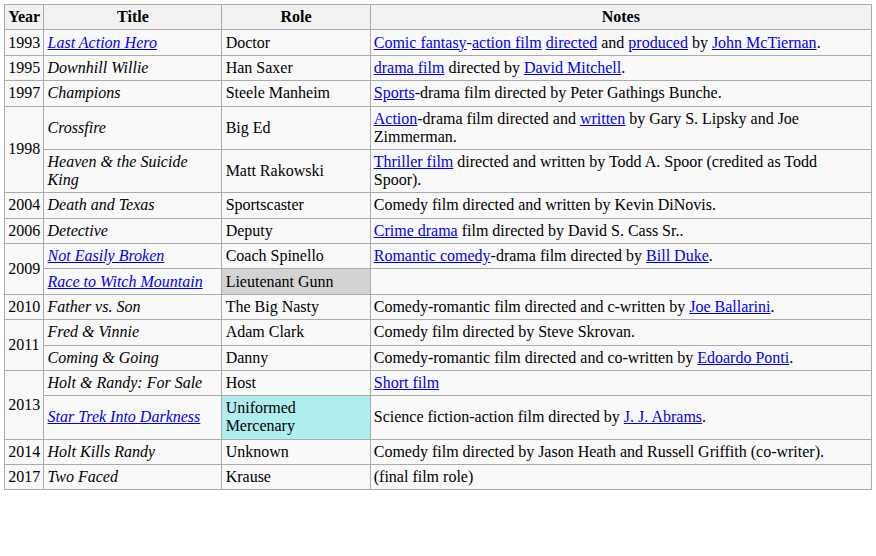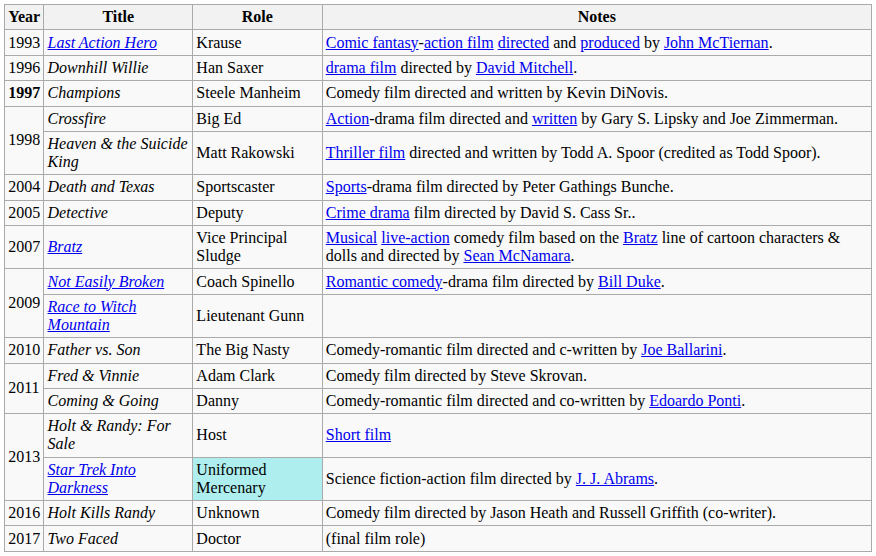 <table class="wikitable sortable">
 <tr 1997: Starshp Troopers>
 <th>Year</th>
 <th>Title</th>
 <th>Role</th>
 <th>Notes</th>
 </tr>
 <tr>
 <td>1993</td>
 <td><em><a href='#'>Last Action Hero</a></em></td>
-<td>Doctor</td>
+<td>Krause</td>
 <td><a href='#'>Comic fantasy</a>-<a href='#'>action film</a> <a href='#'>directed</a> and <a href='#'>produced</a> by <a href='#'>John McTiernan</a>.</td>
 </tr>
 <tr>
-<td>1995</td>
+<td>1996</td>
 <td><em>Downhill Willie</em></td>
 <td>Han Saxer</td>
 <td><a href='#'>drama film</a> directed by <a href='#'>David Mitchell</a>.</td>
 </tr>
 <tr>
-<td>1997</td>
+<td><strong>1997</strong></td>
 <td><em>Champions</em></td>
 <td>Steele Manheim</td>
-<td><a href='#'>Sports</a>-drama film directed by Peter Gathings Bunche.</td>
+<td>Comedy film directed and written by Kevin DiNovis.</td>
 </tr>
 <tr>
 <td rowspan="2">1998</td>
 <td><em>Crossfire</em></td>
 <td>Big Ed</td>
 <td><a href='#'>Action</a>-drama film directed and <a href='#'>written</a> by Gary S. Lipsky and  Joe Zimmerman.</td>
 </tr>
 <tr>
 <td><em>Heaven & the Suicide King</em></td>
 <td>Matt Rakowski</td>
 <td><a href='#'>Thriller film</a> directed and written by Todd A. Spoor (credited as Todd Spoor).</td>
 </tr>
 <tr>
 <td>2004</td>
 <td><em>Death and Texas</em></td>
 <td>Sportscaster</td>
-<td>Comedy film directed and written by Kevin DiNovis.</td>
+<td><a href='#'>Sports</a>-drama film directed by Peter Gathings Bunche.</td>
 </tr>
 <tr>
-<td>2006</td>
+<td>2005</td>
 <td><em>Detective</em></td>
 <td>Deputy</td>
 <td><a href='#'>Crime drama</a> film directed by David S. Cass Sr..</td>
+</tr>
+<tr>
+<td>2007</td>
+<td><em><a href='#'>Bratz</a></em></td>
+<td>Vice Principal Sludge</td>
+<td><a href='#'>Musical</a> <a href='#'>live-action</a> comedy film based on the <a href='#'>Bratz</a> line of cartoon characters & dolls and directed by <a href='#'>Sean McNamara</a>.</td>
 </tr>
 <tr>
 <td rowspan="2">2009</td>
 <td><em><a href='#'>Not Easily Broken</a></em></td>
 <td>Coach Spinello</td>
 <td><a href='#'>Romantic comedy</a>-drama film directed by <a href='#'>Bill Duke</a>.</td>
 </tr>
 <tr>
 <td><em><a href='#'>Race to Witch Mountain</a></em></td>
-<td style="background: lightgrey;">Lieutenant Gunn</td>
+<td>Lieutenant Gunn</td>
 <td></td>
 </tr>
 <tr>
 <td>2010</td>
 <td><em>Father vs. Son</em></td>
 <td>The Big Nasty</td>
 <td>Comedy-romantic film directed and c-written by <a href='#'>Joe Ballarini</a>.</td>
 </tr>
 <tr>
 <td rowspan="2">2011</td>
 <td><em>Fred & Vinnie</em></td>
 <td>Adam Clark</td>
 <td>Comedy film directed by Steve Skrovan.</td>
 </tr>
 <tr>
 <td><em>Coming & Going</em></td>
 <td>Danny</td>
 <td>Comedy-romantic film directed and co-written by <a href='#'>Edoardo Ponti</a>.</td>
 </tr>
 <tr>
 <td rowspan="2">2013</td>
 <td><em>Holt & Randy: For Sale</em></td>
 <td>Host</td>
 <td><a href='#'>Short film</a></td>
 </tr>
 <tr>
 <td><em><a href='#'>Star Trek Into Darkness</a></em></td>
 <td style="background: paleturquoise;">Uniformed Mercenary</td>
 <td>Science fiction-action film directed by <a href='#'>J. J. Abrams</a>.</td>
 </tr>
 <tr>
-<td>2014</td>
+<td>2016</td>
 <td><em>Holt Kills Randy</em></td>
 <td>Unknown</td>
 <td>Comedy film directed by Jason Heath and Russell Griffith (co-writer).</td>
 </tr>
 <tr>
 <td>2017</td>
 <td><em>Two Faced</em></td>
-<td>Krause</td>
+<td>Doctor</td>
 <td>(final film role)</td>
 </tr>
 <tr>
 </tr>
 </table>
